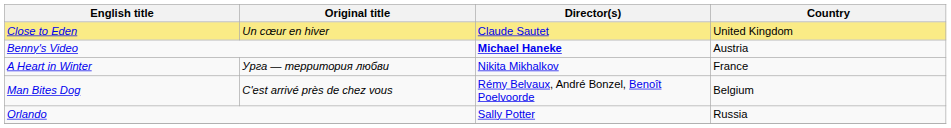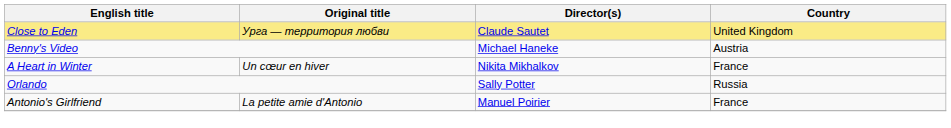 <table class="sortable wikitable" width="85%" cellpadding="5">
 <tr>
 <th width="20%">English title</th>
 <th width="20%">Original title</th>
 <th width="20%">Director(s)</th>
 <th width="20%">Country</th>
 </tr>
 <tr style="background:#FAEB86">
 <td><em><a href='#'>Close to Eden</a></em></td>
-<td><em>Un cœur en hiver</em></td>
+<td><em>Урга — территория любви</em></td>
 <td><a href='#'>Claude Sautet</a></td>
 <td>United Kingdom</td>
 </tr>
 <tr>
 <td colspan=2><em><a href='#'>Benny's Video</a></em></td>
-<td><strong><a href='#'>Michael Haneke</a></strong></td>
+<td><a href='#'>Michael Haneke</a></td>
 <td>Austria</td>
 </tr>
 <tr>
 <td><em><a href='#'>A Heart in Winter</a></em></td>
-<td><em>Урга — территория любви</em></td>
+<td><em>Un cœur en hiver</em></td>
 <td><a href='#'>Nikita Mikhalkov</a></td>
 <td>France</td>
-</tr>
-<tr>
-<td><em><a href='#'>Man Bites Dog</a></em></td>
-<td><em>C'est arrivé près de chez vous</em></td>
-<td><a href='#'>Rémy Belvaux</a>, André Bonzel, <a href='#'>Benoît Poelvoorde</a></td>
-<td>Belgium</td>
 </tr>
 <tr>
 <td colspan=2><em><a href='#'>Orlando</a></em></td>
 <td><a href='#'>Sally Potter</a></td>
 <td>Russia</td>
 </tr>
 <tr>
+<td><em>Antonio's Girlfriend</em></td>
+<td><em>La petite amie d'Antonio</em></td>
+<td><a href='#'>Manuel Poirier</a></td>
+<td>France</td>
+</tr>
+<tr>
 </tr>
 </table>
